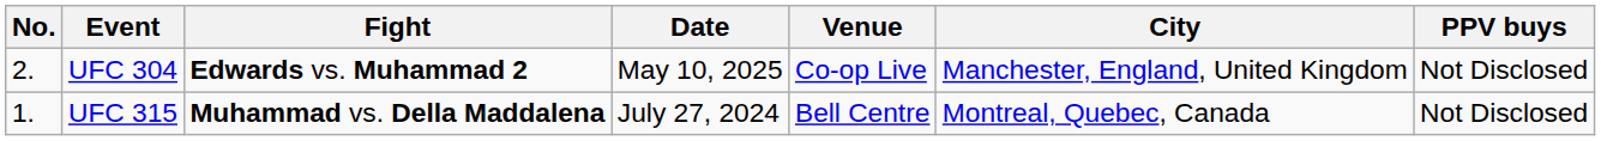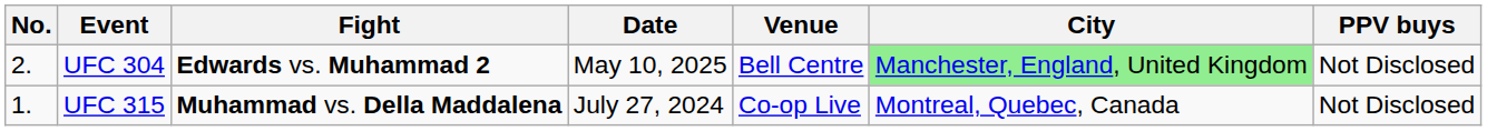 <table class="wikitable">
 <tr>
 <th>No.</th>
 <th>Event</th>
 <th>Fight</th>
 <th>Date</th>
 <th>Venue</th>
 <th>City</th>
 <th>PPV buys</th>
 </tr>
 <tr>
 <td>2.</td>
 <td><a href='#'>UFC 304</a></td>
 <td><strong>Edwards</strong> vs. <strong>Muhammad 2</strong></td>
 <td>May 10, 2025</td>
-<td><a href='#'>Co-op Live</a></td>
-<td><a href='#'>Manchester, England</a>, United Kingdom</td>
+<td><a href='#'>Bell Centre</a></td>
+<td style="background: lightgreen;"><a href='#'>Manchester, England</a>, United Kingdom</td>
 <td>Not Disclosed</td>
 </tr>
 <tr>
 <td>1.</td>
 <td><a href='#'>UFC 315</a></td>
 <td><strong>Muhammad</strong> vs. <strong>Della Maddalena</strong></td>
 <td>July 27, 2024</td>
-<td><a href='#'>Bell Centre</a></td>
+<td><a href='#'>Co-op Live</a></td>
 <td><a href='#'>Montreal, Quebec</a>, Canada</td>
 <td>Not Disclosed</td>
 </tr>
 </table>
